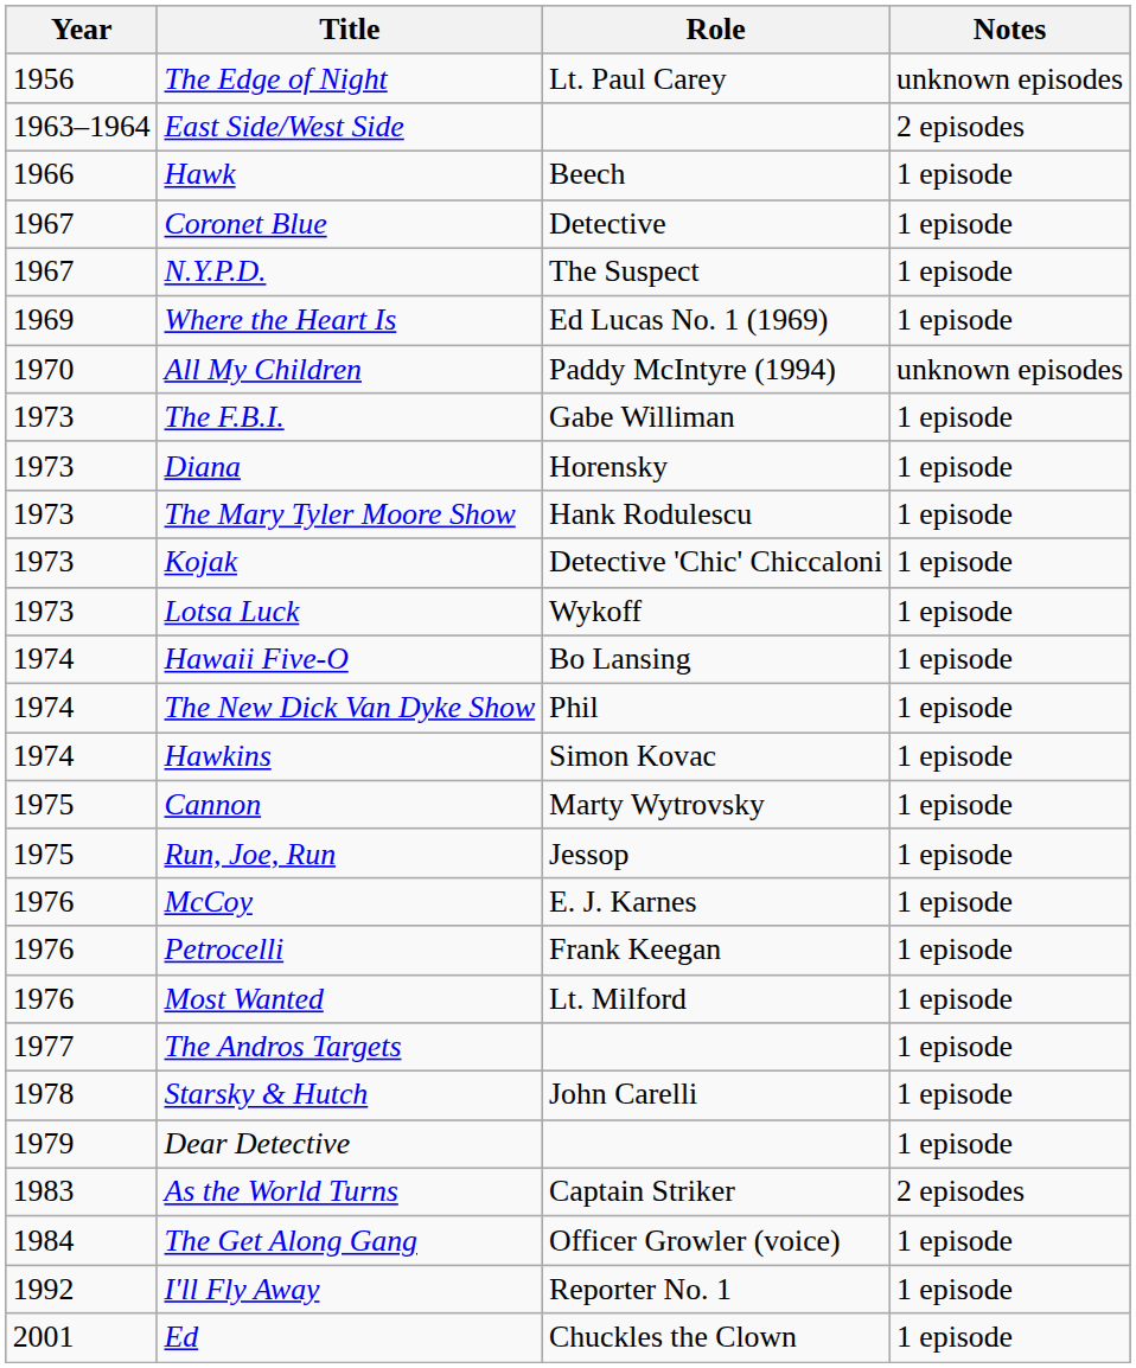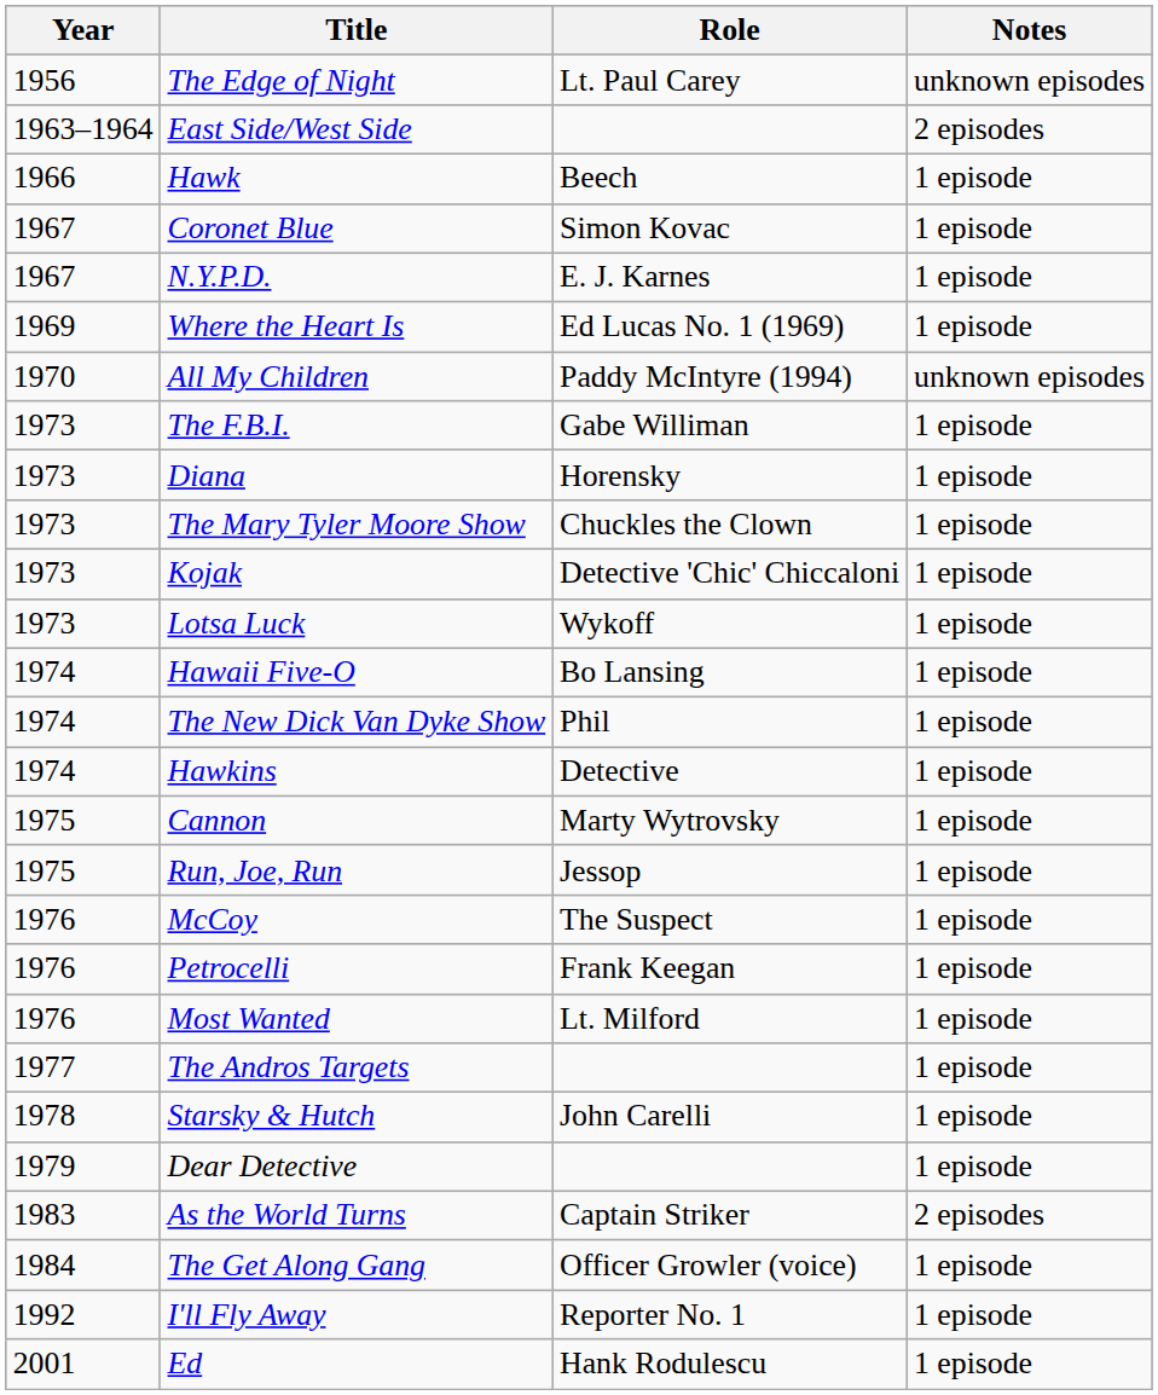 <table class="wikitable">
 <tr>
 <th>Year</th>
 <th>Title</th>
 <th>Role</th>
 <th>Notes</th>
 </tr>
 <tr>
 <td>1956</td>
 <td><em><a href='#'>The Edge of Night</a></em></td>
 <td>Lt. Paul Carey</td>
 <td>unknown episodes</td>
 </tr>
 <tr>
 <td>1963–1964</td>
 <td><em><a href='#'>East Side/West Side</a></em></td>
 <td></td>
 <td>2 episodes</td>
 </tr>
 <tr>
 <td>1966</td>
 <td><em><a href='#'>Hawk</a></em></td>
 <td>Beech</td>
 <td>1 episode</td>
 </tr>
 <tr>
 <td>1967</td>
 <td><em><a href='#'>Coronet Blue</a></em></td>
-<td>Detective</td>
+<td>Simon Kovac</td>
 <td>1 episode</td>
 </tr>
 <tr>
 <td>1967</td>
 <td><em><a href='#'>N.Y.P.D.</a></em></td>
-<td>The Suspect</td>
+<td>E. J. Karnes</td>
 <td>1 episode</td>
 </tr>
 <tr>
 <td>1969</td>
 <td><em><a href='#'>Where the Heart Is</a></em></td>
 <td>Ed Lucas No. 1 (1969)</td>
 <td>1 episode</td>
 </tr>
 <tr>
 <td>1970</td>
 <td><em><a href='#'>All My Children</a></em></td>
 <td>Paddy McIntyre (1994)</td>
 <td>unknown episodes</td>
 </tr>
 <tr>
 <td>1973</td>
 <td><em><a href='#'>The F.B.I.</a></em></td>
 <td>Gabe Williman</td>
 <td>1 episode</td>
 </tr>
 <tr>
 <td>1973</td>
 <td><em><a href='#'>Diana</a></em></td>
 <td>Horensky</td>
 <td>1 episode</td>
 </tr>
 <tr>
 <td>1973</td>
 <td><em><a href='#'>The Mary Tyler Moore Show</a></em></td>
-<td>Hank Rodulescu</td>
+<td>Chuckles the Clown</td>
 <td>1 episode</td>
 </tr>
 <tr>
 <td>1973</td>
 <td><em><a href='#'>Kojak</a></em></td>
 <td>Detective 'Chic' Chiccaloni</td>
 <td>1 episode</td>
 </tr>
 <tr>
 <td>1973</td>
 <td><em><a href='#'>Lotsa Luck</a></em></td>
 <td>Wykoff</td>
 <td>1 episode</td>
 </tr>
 <tr>
 <td>1974</td>
 <td><em><a href='#'>Hawaii Five-O</a></em></td>
 <td>Bo Lansing</td>
 <td>1 episode</td>
 </tr>
 <tr>
 <td>1974</td>
 <td><em><a href='#'>The New Dick Van Dyke Show</a></em></td>
 <td>Phil</td>
 <td>1 episode</td>
 </tr>
 <tr>
 <td>1974</td>
 <td><em><a href='#'>Hawkins</a></em></td>
-<td>Simon Kovac</td>
+<td>Detective</td>
 <td>1 episode</td>
 </tr>
 <tr>
 <td>1975</td>
 <td><em><a href='#'>Cannon</a></em></td>
 <td>Marty Wytrovsky</td>
 <td>1 episode</td>
 </tr>
 <tr>
 <td>1975</td>
 <td><em><a href='#'>Run, Joe, Run</a></em></td>
 <td>Jessop</td>
 <td>1 episode</td>
 </tr>
 <tr>
 <td>1976</td>
 <td><em><a href='#'>McCoy</a></em></td>
-<td>E. J. Karnes</td>
+<td>The Suspect</td>
 <td>1 episode</td>
 </tr>
 <tr>
 <td>1976</td>
 <td><em><a href='#'>Petrocelli</a></em></td>
 <td>Frank Keegan</td>
 <td>1 episode</td>
 </tr>
 <tr>
 <td>1976</td>
 <td><em><a href='#'>Most Wanted</a></em></td>
 <td>Lt. Milford</td>
 <td>1 episode</td>
 </tr>
 <tr>
 <td>1977</td>
 <td><em><a href='#'>The Andros Targets</a></em></td>
 <td></td>
 <td>1 episode</td>
 </tr>
 <tr>
 <td>1978</td>
 <td><em><a href='#'>Starsky & Hutch</a></em></td>
 <td>John Carelli</td>
 <td>1 episode</td>
 </tr>
 <tr>
 <td>1979</td>
 <td><em>Dear Detective</em></td>
 <td></td>
 <td>1 episode</td>
 </tr>
 <tr>
 <td>1983</td>
 <td><em><a href='#'>As the World Turns</a></em></td>
 <td>Captain Striker</td>
 <td>2 episodes</td>
 </tr>
 <tr>
 <td>1984</td>
 <td><em><a href='#'>The Get Along Gang</a></em></td>
 <td>Officer Growler (voice)</td>
 <td>1 episode</td>
 </tr>
 <tr>
 <td>1992</td>
 <td><em><a href='#'>I'll Fly Away</a></em></td>
 <td>Reporter No. 1</td>
 <td>1 episode</td>
 </tr>
 <tr>
 <td>2001</td>
 <td><em><a href='#'>Ed</a></em></td>
-<td>Chuckles the Clown</td>
+<td>Hank Rodulescu</td>
 <td>1 episode</td>
 </tr>
 </table>
